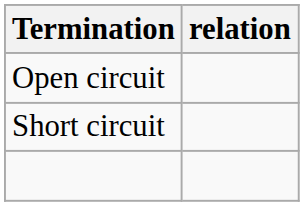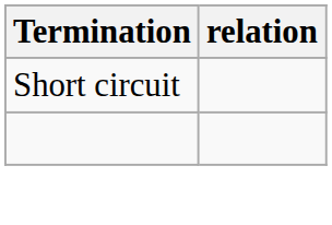 <table class="wikitable">
 <tr>
 <th>Termination</th>
 <th> relation</th>
-</tr>
-<tr>
-<td>Open circuit</td>
-<td></td>
 </tr>
 <tr>
 <td>Short circuit</td>
 <td></td>
 </tr>
 <tr>
 <td><br></td>
 <td><br></td>
 </tr>
 </table>
